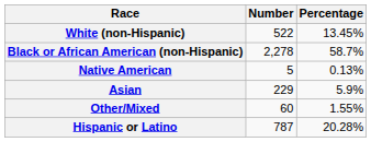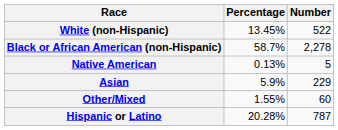 <table class="wikitable" style="text-align:right">
 <tr>
 <th scope="col">Race</th>
+<th scope="col">Percentage</th>
 <th scope="col">Number</th>
-<th scope="col">Percentage</th>
 </tr>
 <tr>
 <th scope="row"><a href='#'>White</a> (non-Hispanic)</th>
+<td>13.45%</td>
 <td>522</td>
-<td>13.45%</td>
 </tr>
 <tr>
 <th scope="row"><a href='#'>Black or African American</a> (non-Hispanic)</th>
+<td>58.7%</td>
 <td>2,278</td>
-<td>58.7%</td>
 </tr>
 <tr>
 <th scope="row"><a href='#'>Native American</a></th>
+<td>0.13%</td>
 <td>5</td>
-<td>0.13%</td>
 </tr>
 <tr>
 <th scope="row"><a href='#'>Asian</a></th>
+<td>5.9%</td>
 <td>229</td>
-<td>5.9%</td>
 </tr>
 <tr>
 <th scope="row"><a href='#'>Other/Mixed</a></th>
+<td>1.55%</td>
 <td>60</td>
-<td>1.55%</td>
 </tr>
 <tr>
 <th scope="row"><a href='#'>Hispanic</a> or <a href='#'>Latino</a></th>
+<td>20.28%</td>
 <td>787</td>
-<td>20.28%</td>
 </tr>
 </table>
